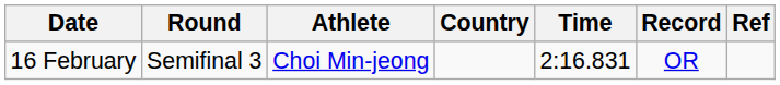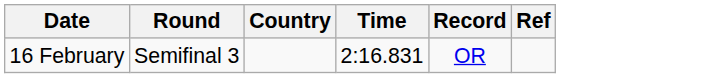 <table class="wikitable sortable" style="text-align:center">
 <tr>
 <th>Date</th>
 <th>Round</th>
-<th>Athlete</th>
 <th>Country</th>
 <th>Time</th>
 <th>Record</th>
 <th>Ref</th>
 </tr>
 <tr>
 <td>16 February</td>
 <td>Semifinal 3</td>
-<td align=left><a href='#'>Choi Min-jeong</a></td>
 <td align=left></td>
 <td>2:16.831</td>
 <td><a href='#'>OR</a></td>
 <td></td>
 </tr>
 </table>
